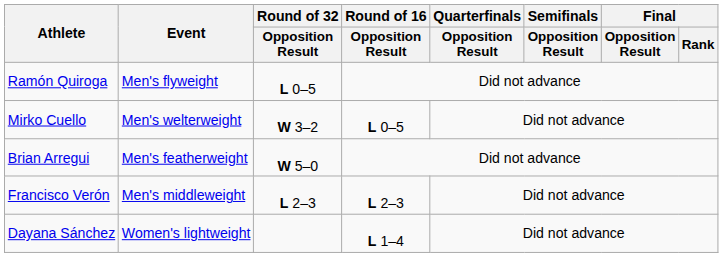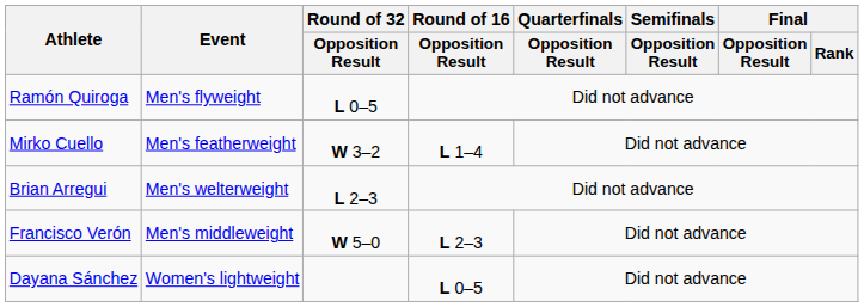 <table class="wikitable" style="font-size:90%">
 <tr>
 <th rowspan="2">Athlete</th>
 <th rowspan="2">Event</th>
 <th>Round of 32</th>
 <th>Round of 16</th>
 <th>Quarterfinals</th>
 <th>Semifinals</th>
 <th colspan=2>Final</th>
 </tr>
 <tr style="font-size:95%">
 <th>Opposition<br>Result</th>
 <th>Opposition<br>Result</th>
 <th>Opposition<br>Result</th>
 <th>Opposition<br>Result</th>
 <th>Opposition<br>Result</th>
 <th>Rank</th>
 </tr>
 <tr align=center>
 <td align=left><a href='#'>Ramón Quiroga</a></td>
 <td align=left><a href='#'>Men's flyweight</a></td>
 <td><br><strong>L</strong> 0–5</td>
 <td colspan=5>Did not advance</td>
 </tr>
 <tr align=center>
 <td align=left><a href='#'>Mirko Cuello</a></td>
-<td align=left><a href='#'>Men's welterweight</a></td>
+<td align=left><a href='#'>Men's featherweight</a></td>
 <td><br><strong>W</strong> 3–2</td>
-<td><br><strong>L</strong> 0–5</td>
+<td><br><strong>L</strong> 1–4</td>
 <td colspan=4>Did not advance</td>
 </tr>
 <tr align=center>
 <td align=left><a href='#'>Brian Arregui</a></td>
-<td align=left><a href='#'>Men's featherweight</a></td>
-<td><br><strong>W</strong> 5–0</td>
+<td align=left><a href='#'>Men's welterweight</a></td>
+<td><br><strong>L</strong> 2–3</td>
 <td colspan=5>Did not advance</td>
 </tr>
 <tr align=center>
 <td align=left><a href='#'>Francisco Verón</a></td>
 <td align=left><a href='#'>Men's middleweight</a></td>
-<td><br><strong>L</strong> 2–3</td>
+<td><br><strong>W</strong> 5–0</td>
 <td><br><strong>L</strong> 2–3</td>
 <td colspan=4>Did not advance</td>
 </tr>
 <tr align=center>
 <td align=left><a href='#'>Dayana Sánchez</a></td>
 <td align=left><a href='#'>Women's lightweight</a></td>
 <td></td>
-<td><br><strong>L</strong> 1–4</td>
+<td><br><strong>L</strong> 0–5</td>
 <td colspan=4>Did not advance</td>
 </tr>
 </table>
